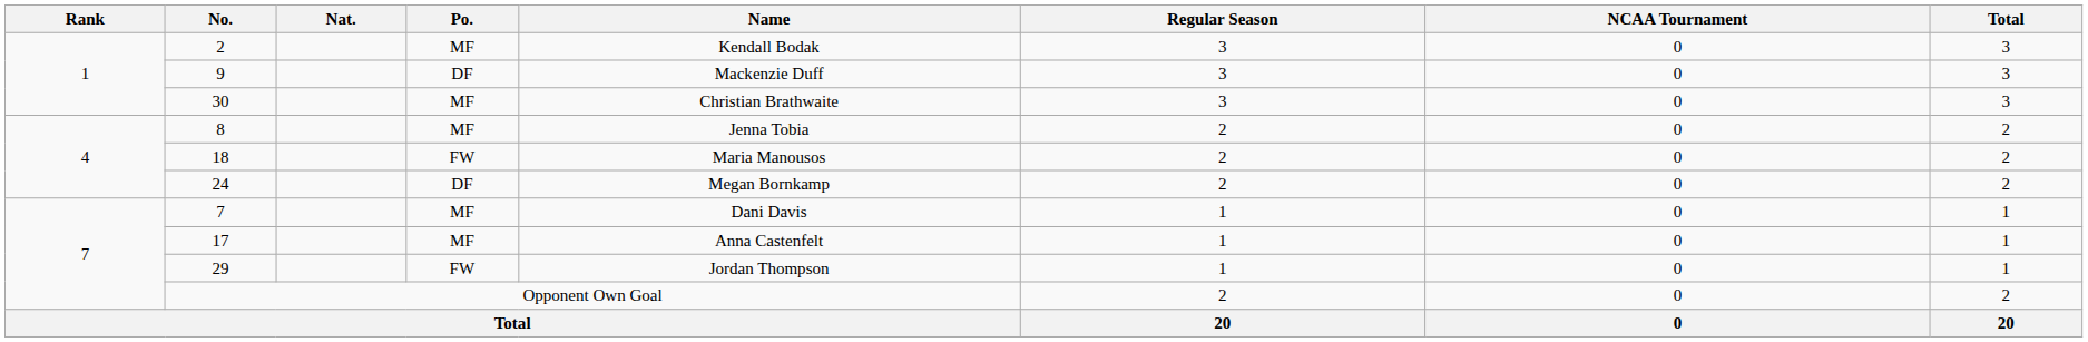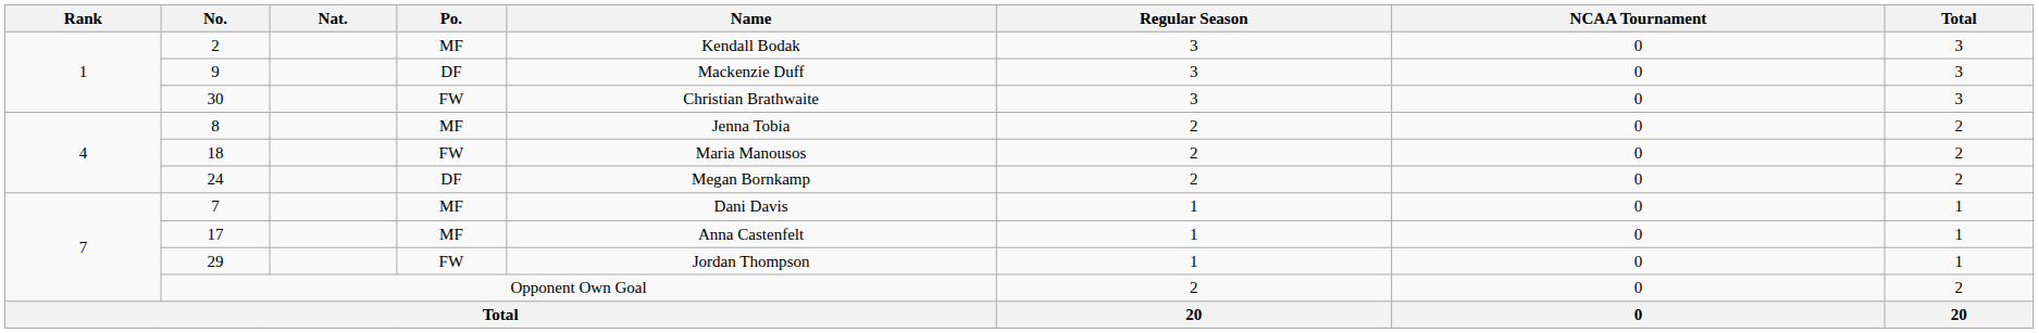 <table class="wikitable" style="text-align:center; font-size:95%; width:95%;">
 <tr>
 <th>Rank</th>
 <th>No.</th>
 <th>Nat.</th>
 <th>Po.</th>
 <th>Name</th>
 <th>Regular Season</th>
 <th>NCAA Tournament</th>
 <th>Total</th>
 </tr>
 <tr>
 <td rowspan=3>1</td>
 <td>2</td>
 <td></td>
 <td>MF</td>
 <td>Kendall Bodak</td>
 <td>3</td>
 <td>0</td>
 <td>3</td>
 </tr>
 <tr>
 <td>9</td>
 <td></td>
 <td>DF</td>
 <td>Mackenzie Duff</td>
 <td>3</td>
 <td>0</td>
 <td>3</td>
 </tr>
 <tr>
 <td>30</td>
 <td></td>
-<td>MF</td>
+<td>FW</td>
 <td>Christian Brathwaite</td>
 <td>3</td>
 <td>0</td>
 <td>3</td>
 </tr>
 <tr>
 <td rowspan=3>4</td>
 <td>8</td>
 <td></td>
 <td>MF</td>
 <td>Jenna Tobia</td>
 <td>2</td>
 <td>0</td>
 <td>2</td>
 </tr>
 <tr>
 <td>18</td>
 <td></td>
 <td>FW</td>
 <td>Maria Manousos</td>
 <td>2</td>
 <td>0</td>
 <td>2</td>
 </tr>
 <tr>
 <td>24</td>
 <td></td>
 <td>DF</td>
 <td>Megan Bornkamp</td>
 <td>2</td>
 <td>0</td>
 <td>2</td>
 </tr>
 <tr>
 <td rowspan=4>7</td>
 <td>7</td>
 <td></td>
 <td>MF</td>
 <td>Dani Davis</td>
 <td>1</td>
 <td>0</td>
 <td>1</td>
 </tr>
 <tr>
 <td>17</td>
 <td></td>
 <td>MF</td>
 <td>Anna Castenfelt</td>
 <td>1</td>
 <td>0</td>
 <td>1</td>
 </tr>
 <tr>
 <td>29</td>
 <td></td>
 <td>FW</td>
 <td>Jordan Thompson</td>
 <td>1</td>
 <td>0</td>
 <td>1</td>
 </tr>
 <tr>
 <td colspan=4>Opponent Own Goal</td>
 <td>2</td>
 <td>0</td>
 <td>2</td>
 </tr>
 <tr>
 <th colspan=5>Total</th>
 <th>20</th>
 <th>0</th>
 <th>20</th>
 </tr>
 </table>
